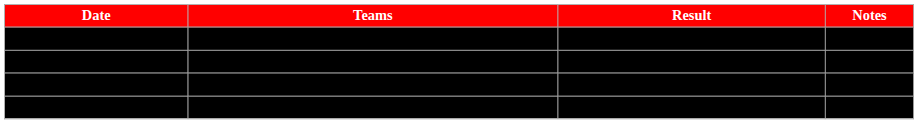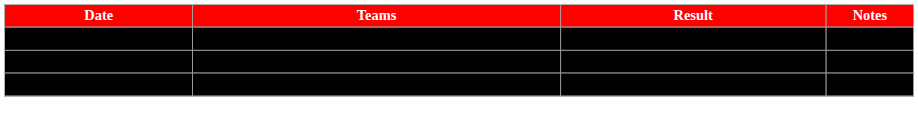 <table class="wikitable" width="80%">
 <tr align="center">
 <th style="background:red;color:#FFFFFF;">Date</th>
 <th style="background:red;color:#FFFFFF;">Teams</th>
 <th style="background:red;color:#FFFFFF;">Result</th>
 <th style="background:red;color:#FFFFFF;">Notes</th>
-</tr>
-<tr align="center" bgcolor=" ">
-<td>November 12</td>
-<td>Switzerland vs. Norway</td>
-<td>Norway, 5-3</td>
-<td></td>
 </tr>
 <tr align="center" bgcolor=" ">
 <td>November 12</td>
 <td>Slovakia vs. Czech Republic</td>
 <td>Czech Republic, 4-2</td>
 <td></td>
 </tr>
 <tr align="center" bgcolor=" ">
 <td>November 12</td>
 <td>Russia vs. Germany</td>
-<td>Germany, 3-2 SO</td>
+<td>Japan, 5-1</td>
 <td></td>
 </tr>
 <tr align="center" bgcolor=" ">
-<td>November 12</td>
+<td><strong>November 12</strong></td>
 <td>Japan vs. France</td>
-<td>Japan, 5-1</td>
+<td>Germany, 3-2 SO</td>
 <td></td>
 </tr>
 <tr align="center" bgcolor=" ">
 </tr>
 </table>
